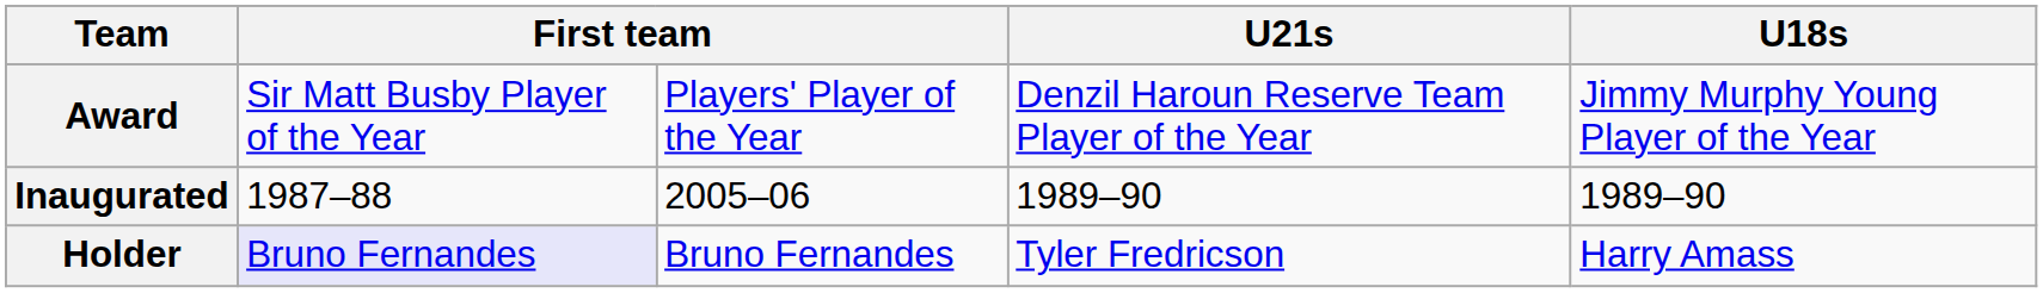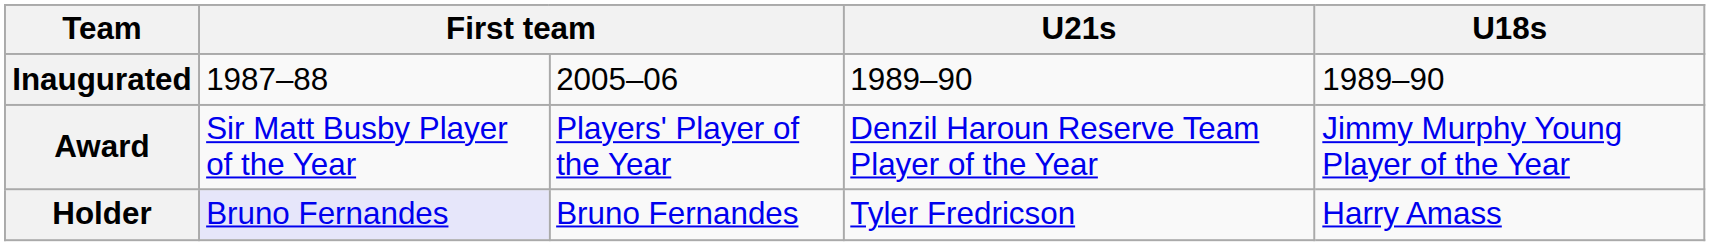 <table class="wikitable">
 <tr>
 <th>Team</th>
 <th colspan=2>First team</th>
 <th>U21s</th>
 <th>U18s</th>
+</tr>
+<tr>
+<th>Inaugurated</th>
+<td>1987–88</td>
+<td>2005–06</td>
+<td>1989–90</td>
+<td>1989–90</td>
 </tr>
 <tr>
 <th>Award</th>
 <td><a href='#'>Sir Matt Busby Player of the Year</a></td>
 <td><a href='#'>Players' Player of the Year</a></td>
 <td><a href='#'>Denzil Haroun Reserve Team Player of the Year</a></td>
 <td><a href='#'>Jimmy Murphy Young Player of the Year</a></td>
 </tr>
 <tr>
-<th>Inaugurated</th>
-<td>1987–88</td>
-<td>2005–06</td>
-<td>1989–90</td>
-<td>1989–90</td>
-</tr>
-<tr>
 <th>Holder<br></th>
 <td style="background: lavender;"> <a href='#'>Bruno Fernandes</a></td>
 <td> <a href='#'>Bruno Fernandes</a></td>
 <td> <a href='#'>Tyler Fredricson</a></td>
 <td> <a href='#'>Harry Amass</a></td>
 </tr>
 </table>
